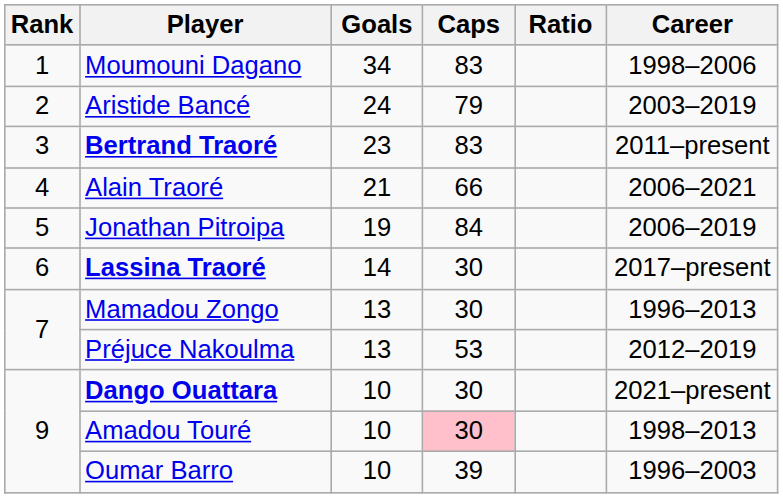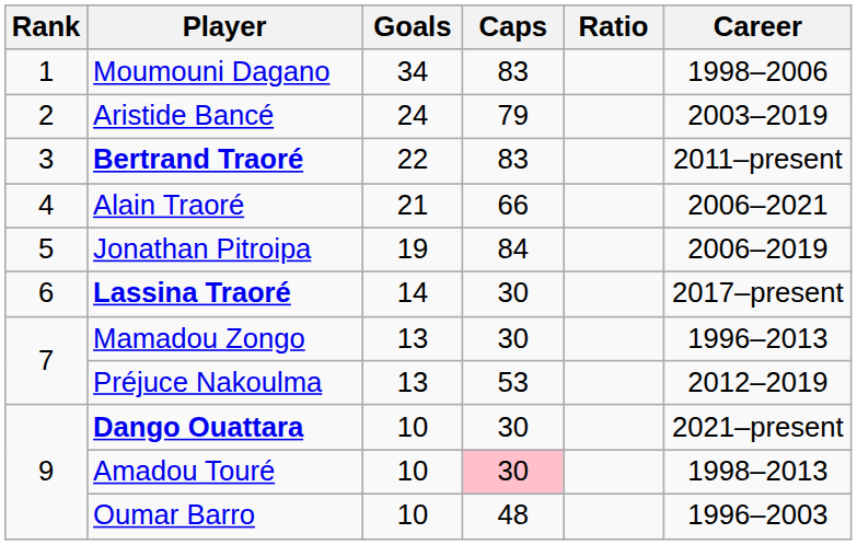 <table class="wikitable sortable" style="text-align:center;">
 <tr>
 <th width=30px>Rank</th>
 <th style="width:150px;">Player</th>
 <th width=50px>Goals</th>
 <th width=50px>Caps</th>
 <th width=50px>Ratio</th>
 <th style="width:100px;">Career</th>
 </tr>
 <tr>
 <td>1</td>
 <td align=left><a href='#'>Moumouni Dagano</a></td>
 <td>34</td>
 <td>83</td>
 <td></td>
 <td>1998–2006</td>
 </tr>
 <tr>
 <td>2</td>
 <td align=left><a href='#'>Aristide Bancé</a></td>
 <td>24</td>
 <td>79</td>
 <td></td>
 <td>2003–2019</td>
 </tr>
 <tr>
 <td>3</td>
 <td align=left><strong><a href='#'>Bertrand Traoré</a></strong></td>
-<td>23</td>
+<td>22</td>
 <td>83</td>
 <td></td>
 <td>2011–present</td>
 </tr>
 <tr>
 <td>4</td>
 <td align=left><a href='#'>Alain Traoré</a></td>
 <td>21</td>
 <td>66</td>
 <td></td>
 <td>2006–2021</td>
 </tr>
 <tr>
 <td>5</td>
 <td align=left><a href='#'>Jonathan Pitroipa</a></td>
 <td>19</td>
 <td>84</td>
 <td></td>
 <td>2006–2019</td>
 </tr>
 <tr>
 <td>6</td>
 <td align=left><strong><a href='#'>Lassina Traoré</a></strong></td>
 <td>14</td>
 <td>30</td>
 <td></td>
 <td>2017–present</td>
 </tr>
 <tr>
 <td rowspan=2>7</td>
 <td align=left><a href='#'>Mamadou Zongo</a></td>
 <td>13</td>
 <td>30</td>
 <td></td>
 <td>1996–2013</td>
 </tr>
 <tr>
 <td align=left><a href='#'>Préjuce Nakoulma</a></td>
 <td>13</td>
 <td>53</td>
 <td></td>
 <td>2012–2019</td>
 </tr>
 <tr>
 <td rowspan=3>9</td>
 <td align=left><strong><a href='#'>Dango Ouattara</a></strong></td>
 <td>10</td>
 <td>30</td>
 <td></td>
 <td>2021–present</td>
 </tr>
 <tr>
 <td align=left><a href='#'>Amadou Touré</a></td>
 <td>10</td>
 <td style="background: pink;">30</td>
 <td></td>
 <td>1998–2013</td>
 </tr>
 <tr>
 <td align=left><a href='#'>Oumar Barro</a></td>
 <td>10</td>
-<td>39</td>
+<td>48</td>
 <td></td>
 <td>1996–2003</td>
 </tr>
 </table>
